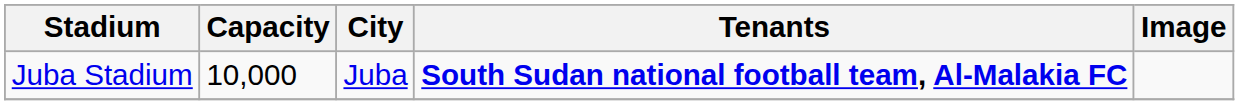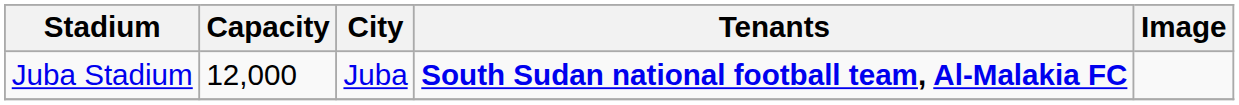 <table class="wikitable sortable">
 <tr>
 <th>Stadium</th>
 <th>Capacity</th>
 <th>City</th>
 <th>Tenants</th>
 <th>Image</th>
 </tr>
 <tr>
 <td><a href='#'>Juba Stadium</a></td>
-<td>10,000</td>
+<td>12,000</td>
 <td><a href='#'>Juba</a></td>
 <td><strong><a href='#'>South Sudan national football team</a>, <a href='#'>Al-Malakia FC</a></strong></td>
 <td></td>
 </tr>
 <tr>
 </tr>
 </table>
